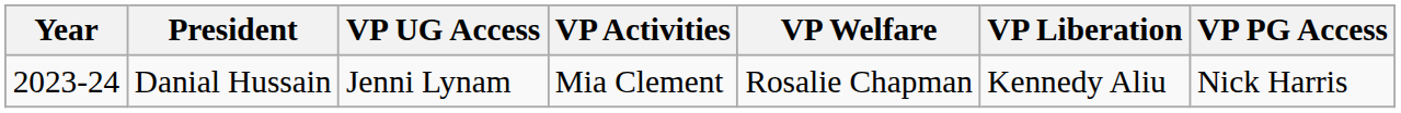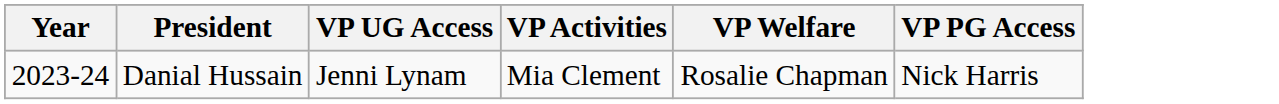 <table class="wikitable">
 <tr>
 <th>Year</th>
 <th>President</th>
 <th>VP UG Access</th>
 <th>VP Activities</th>
 <th>VP Welfare</th>
-<th>VP Liberation</th>
 <th>VP PG Access</th>
 </tr>
 <tr>
 <td>2023-24</td>
 <td>Danial Hussain</td>
 <td>Jenni Lynam</td>
 <td>Mia Clement</td>
 <td>Rosalie Chapman</td>
-<td>Kennedy Aliu</td>
 <td>Nick Harris</td>
 </tr>
 </table>
